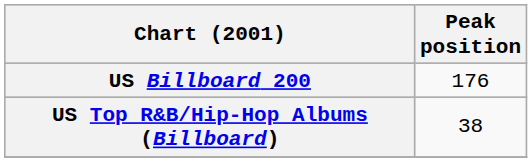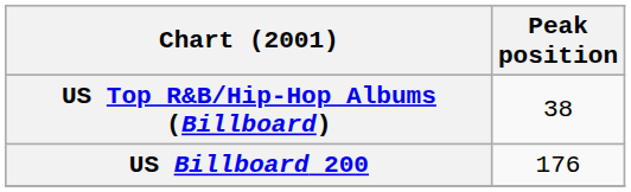 <table class="wikitable plainrowheaders sortable" style="text-align:center;">
 <tr>
 <th scope="col" style="width:19em;">Chart (2001)</th>
 <th scope="col">Peak<br>position</th>
 </tr>
 <tr>
+<th scope="row">US <a href='#'>Top R&B/Hip-Hop Albums</a> (<em><a href='#'>Billboard</a></em>)</th>
+<td>38</td>
+</tr>
+<tr>
 <th scope="row">US <a href='#'><em>Billboard</em> 200</a></th>
 <td>176</td>
 </tr>
 <tr>
-<th scope="row">US <a href='#'>Top R&B/Hip-Hop Albums</a> (<em><a href='#'>Billboard</a></em>)</th>
-<td>38</td>
-</tr>
-<tr>
 </tr>
 </table>
